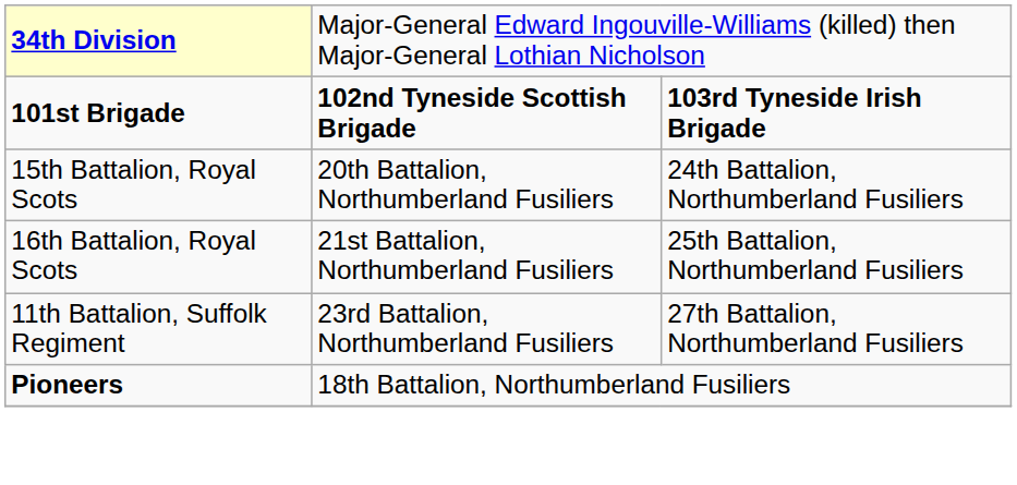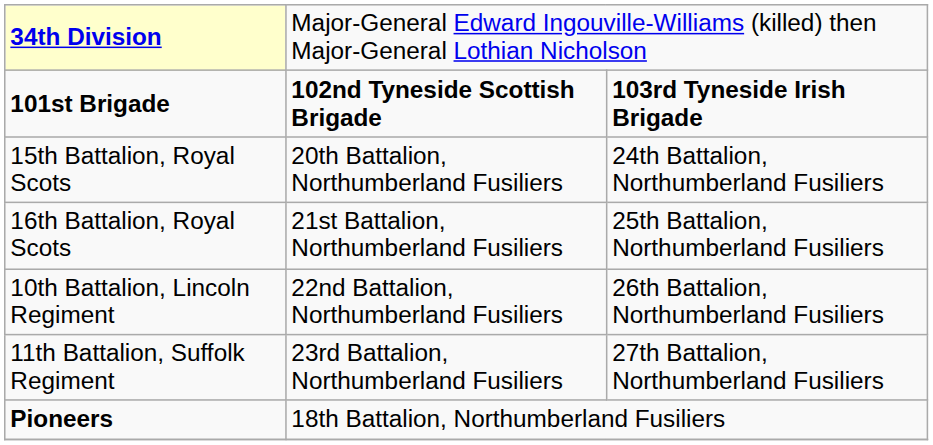 <table class="wikitable">
 <tr>
 <td style="background:#FFFFCC;"><strong><a href='#'>34th Division</a>  </strong></td>
 <td colspan="2">Major-General <a href='#'>Edward Ingouville-Williams</a> (killed) then Major-General <a href='#'>Lothian Nicholson</a></td>
 </tr>
 <tr>
 <td width="320pt"><strong>101st Brigade</strong></td>
 <td width="320pt"><strong>102nd Tyneside Scottish Brigade</strong></td>
 <td width="320pt"><strong>103rd Tyneside Irish Brigade</strong></td>
 </tr>
 <tr>
 <td>15th Battalion, Royal Scots</td>
 <td>20th Battalion, Northumberland Fusiliers</td>
 <td>24th Battalion, Northumberland Fusiliers</td>
 </tr>
 <tr>
 <td>16th Battalion, Royal Scots</td>
 <td>21st Battalion, Northumberland Fusiliers</td>
 <td>25th Battalion, Northumberland Fusiliers</td>
 </tr>
 <tr>
+<td>10th Battalion, Lincoln Regiment</td>
+<td>22nd Battalion, Northumberland Fusiliers</td>
+<td>26th Battalion, Northumberland Fusiliers</td>
+</tr>
+<tr>
 <td>11th Battalion, Suffolk Regiment</td>
 <td>23rd Battalion, Northumberland Fusiliers</td>
 <td>27th Battalion, Northumberland Fusiliers</td>
 </tr>
 <tr>
 <td><strong>Pioneers</strong></td>
 <td colspan="2">18th Battalion, Northumberland Fusiliers</td>
 </tr>
 <tr>
 </tr>
 </table>
